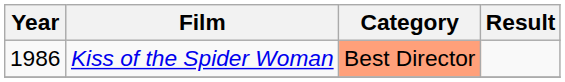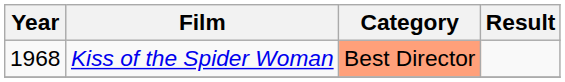 <table class="wikitable">
 <tr>
 <th>Year</th>
 <th>Film</th>
 <th>Category</th>
 <th>Result</th>
 </tr>
 <tr>
-<td>1986</td>
+<td>1968</td>
 <td><em><a href='#'>Kiss of the Spider Woman</a></em></td>
 <td style="background: lightsalmon;">Best Director</td>
 <td></td>
 </tr>
 <tr>
 </tr>
 </table>
